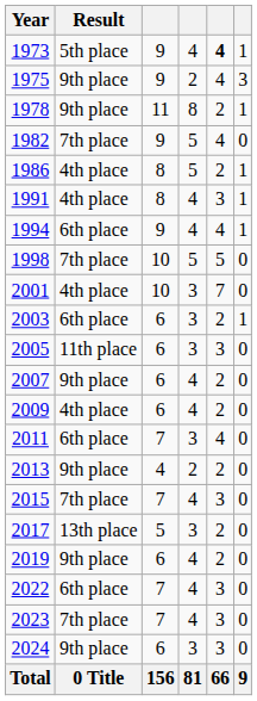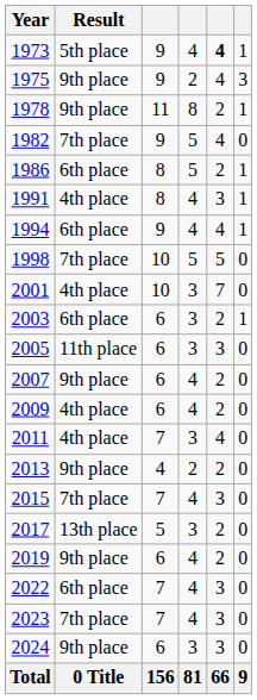 <table class="wikitable" style="text-align: center;">
 <tr>
 <th>Year</th>
 <th>Result</th>
 <th></th>
 <th></th>
 <th></th>
 <th></th>
 </tr>
 <tr>
 <td> <a href='#'>1973</a></td>
 <td style="text-align:left;">5th place</td>
 <td>9</td>
 <td>4</td>
 <td><strong>4</strong></td>
 <td>1</td>
 </tr>
 <tr>
 <td> <a href='#'>1975</a></td>
 <td style="text-align:left;">9th place</td>
 <td>9</td>
 <td>2</td>
 <td>4</td>
 <td>3</td>
 </tr>
 <tr>
 <td> <a href='#'>1978</a></td>
 <td style="text-align:left;">9th place</td>
 <td>11</td>
 <td>8</td>
 <td>2</td>
 <td>1</td>
 </tr>
 <tr>
 <td> <a href='#'>1982</a></td>
 <td style="text-align:left;">7th place</td>
 <td>9</td>
 <td>5</td>
 <td>4</td>
 <td>0</td>
 </tr>
 <tr>
 <td> <a href='#'>1986</a></td>
-<td style="text-align:left;">4th place</td>
+<td style="text-align:left;">6th place</td>
 <td>8</td>
 <td>5</td>
 <td>2</td>
 <td>1</td>
 </tr>
 <tr>
 <td> <a href='#'>1991</a></td>
 <td style="text-align:left;">4th place</td>
 <td>8</td>
 <td>4</td>
 <td>3</td>
 <td>1</td>
 </tr>
 <tr>
 <td> <a href='#'>1994</a></td>
 <td style="text-align:left;">6th place</td>
 <td>9</td>
 <td>4</td>
 <td>4</td>
 <td>1</td>
 </tr>
 <tr>
 <td> <a href='#'>1998</a></td>
 <td style="text-align:left;">7th place</td>
 <td>10</td>
 <td>5</td>
 <td>5</td>
 <td>0</td>
 </tr>
 <tr>
 <td> <a href='#'>2001</a></td>
 <td style="text-align:left;">4th place</td>
 <td>10</td>
 <td>3</td>
 <td>7</td>
 <td>0</td>
 </tr>
 <tr>
 <td> <a href='#'>2003</a></td>
 <td style="text-align:left;">6th place</td>
 <td>6</td>
 <td>3</td>
 <td>2</td>
 <td>1</td>
 </tr>
 <tr>
 <td> <a href='#'>2005</a></td>
 <td style="text-align:left;">11th place</td>
 <td>6</td>
 <td>3</td>
 <td>3</td>
 <td>0</td>
 </tr>
 <tr>
 <td> <a href='#'>2007</a></td>
 <td style="text-align:left;">9th place</td>
 <td>6</td>
 <td>4</td>
 <td>2</td>
 <td>0</td>
 </tr>
 <tr>
 <td> <a href='#'>2009</a></td>
 <td style="text-align:left;">4th place</td>
 <td>6</td>
 <td>4</td>
 <td>2</td>
 <td>0</td>
 </tr>
 <tr>
 <td> <a href='#'>2011</a></td>
-<td style="text-align:left;">6th place</td>
+<td style="text-align:left;">4th place</td>
 <td>7</td>
 <td>3</td>
 <td>4</td>
 <td>0</td>
 </tr>
 <tr>
 <td> <a href='#'>2013</a></td>
 <td style="text-align:left;">9th place</td>
 <td>4</td>
 <td>2</td>
 <td>2</td>
 <td>0</td>
 </tr>
 <tr>
 <td> <a href='#'>2015</a></td>
 <td style="text-align:left;">7th place</td>
 <td>7</td>
 <td>4</td>
 <td>3</td>
 <td>0</td>
 </tr>
 <tr>
 <td> <a href='#'>2017</a></td>
 <td style="text-align:left;">13th place</td>
 <td>5</td>
 <td>3</td>
 <td>2</td>
 <td>0</td>
 </tr>
 <tr>
 <td> <a href='#'>2019</a></td>
 <td style="text-align:left;">9th place</td>
 <td>6</td>
 <td>4</td>
 <td>2</td>
 <td>0</td>
 </tr>
 <tr>
 <td> <a href='#'>2022</a></td>
 <td style="text-align:left;">6th place</td>
 <td>7</td>
 <td>4</td>
 <td>3</td>
 <td>0</td>
 </tr>
 <tr>
 <td> <a href='#'>2023</a></td>
 <td style="text-align:left;">7th place</td>
 <td>7</td>
 <td>4</td>
 <td>3</td>
 <td>0</td>
 </tr>
 <tr>
 <td> <a href='#'>2024</a></td>
 <td style="text-align:left;">9th place</td>
 <td>6</td>
 <td>3</td>
 <td>3</td>
 <td>0</td>
 </tr>
 <tr>
 <th>Total</th>
 <th>0 Title</th>
 <th>156</th>
 <th>81</th>
 <th>66</th>
 <th>9</th>
 </tr>
 </table>
